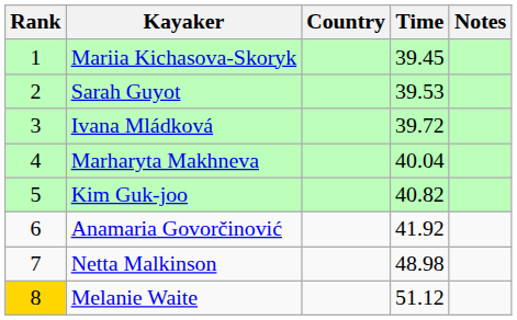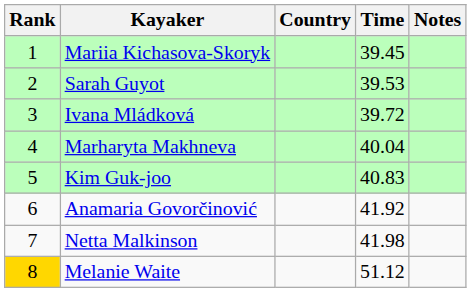 <table class="wikitable" style="text-align:center">
 <tr>
 <th>Rank</th>
 <th>Kayaker</th>
 <th>Country</th>
 <th>Time</th>
 <th>Notes</th>
 </tr>
 <tr bgcolor=bbffbb>
 <td>1</td>
 <td align="left"><a href='#'>Mariia Kichasova-Skoryk</a></td>
 <td align="left"></td>
 <td>39.45</td>
 <td></td>
 </tr>
 <tr bgcolor=bbffbb>
 <td>2</td>
 <td align="left"><a href='#'>Sarah Guyot</a></td>
 <td align="left"></td>
 <td>39.53</td>
 <td></td>
 </tr>
 <tr bgcolor=bbffbb>
 <td>3</td>
 <td align="left"><a href='#'>Ivana Mládková</a></td>
 <td align="left"></td>
 <td>39.72</td>
 <td></td>
 </tr>
 <tr bgcolor=bbffbb>
 <td>4</td>
 <td align="left"><a href='#'>Marharyta Makhneva</a></td>
 <td align="left"></td>
 <td>40.04</td>
 <td></td>
 </tr>
 <tr bgcolor=bbffbb>
 <td>5</td>
 <td align="left"><a href='#'>Kim Guk-joo</a></td>
 <td align="left"></td>
-<td>40.82</td>
+<td>40.83</td>
 <td></td>
 </tr>
 <tr>
 <td>6</td>
 <td align="left"><a href='#'>Anamaria Govorčinović</a></td>
 <td align="left"></td>
 <td>41.92</td>
 <td></td>
 </tr>
 <tr>
 <td>7</td>
 <td align="left"><a href='#'>Netta Malkinson</a></td>
 <td align="left"></td>
-<td>48.98</td>
+<td>41.98</td>
 <td></td>
 </tr>
 <tr>
 <td style="background: gold;">8</td>
 <td align="left"><a href='#'>Melanie Waite</a></td>
 <td align="left"></td>
 <td>51.12</td>
 <td></td>
 </tr>
 </table>
